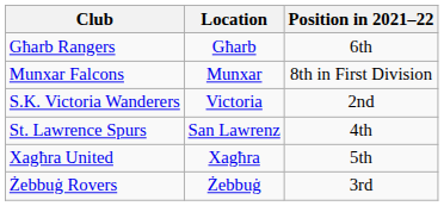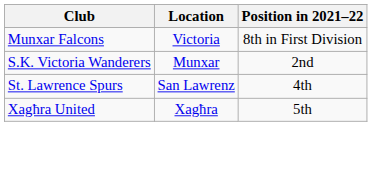 <table class="wikitable sortable" style="text-align:center">
 <tr>
 <th>Club</th>
 <th>Location</th>
 <th>Position in 2021–22</th>
 </tr>
 <tr>
-<td style="text-align:left;"><a href='#'>Għarb Rangers</a></td>
-<td><a href='#'>Għarb</a></td>
-<td>6th</td>
-</tr>
-<tr>
 <td style="text-align:left;"><a href='#'>Munxar Falcons</a></td>
-<td><a href='#'>Munxar</a></td>
+<td><a href='#'>Victoria</a></td>
 <td>8th in First Division</td>
 </tr>
 <tr>
 <td style="text-align:left;"><a href='#'>S.K. Victoria Wanderers</a></td>
-<td><a href='#'>Victoria</a></td>
+<td><a href='#'>Munxar</a></td>
 <td>2nd</td>
 </tr>
 <tr>
 <td style="text-align:left;"><a href='#'>St. Lawrence Spurs</a></td>
 <td><a href='#'>San Lawrenz</a></td>
 <td>4th</td>
 </tr>
 <tr>
 <td style="text-align:left;"><a href='#'>Xagħra United</a></td>
 <td><a href='#'>Xagħra</a></td>
 <td>5th</td>
 </tr>
-<tr>
-<td style="text-align:left;"><a href='#'>Żebbuġ Rovers</a></td>
-<td><a href='#'>Żebbuġ</a></td>
-<td>3rd</td>
-</tr>
 </table>
